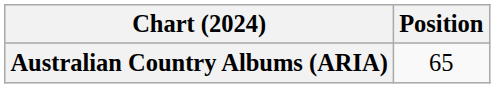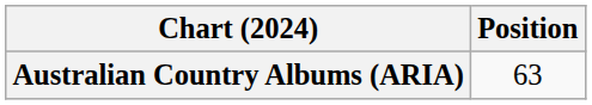 <table class="wikitable plainrowheaders" style="text-align:center">
 <tr>
 <th scope="col">Chart (2024)</th>
 <th scope="col">Position</th>
 </tr>
 <tr>
 <th scope="row">Australian Country Albums (ARIA)</th>
-<td>65</td>
+<td>63</td>
 </tr>
 </table>
